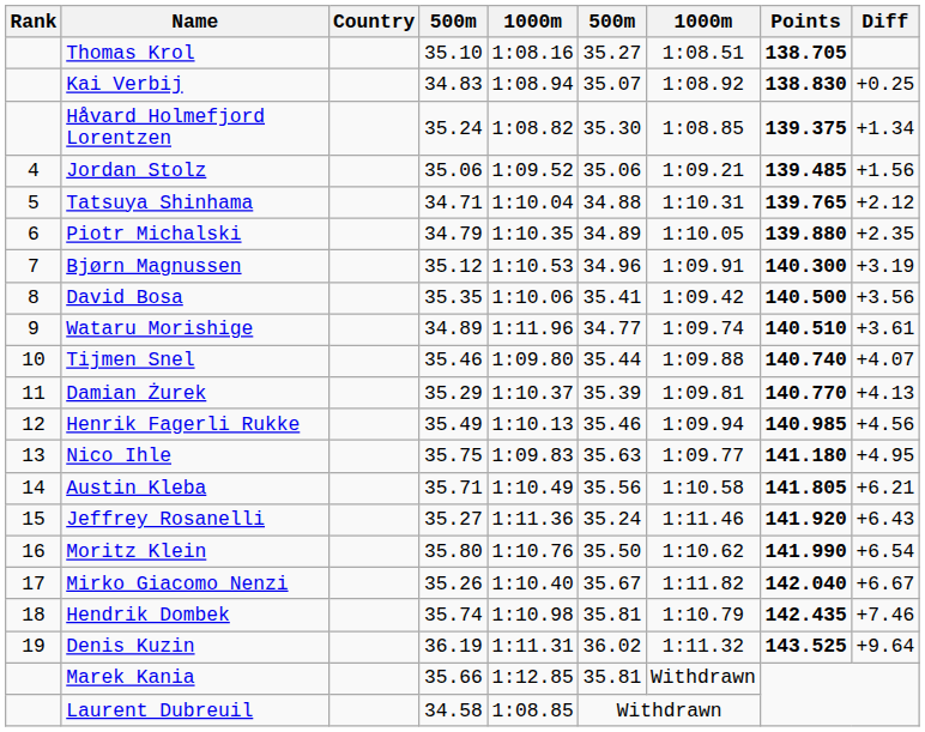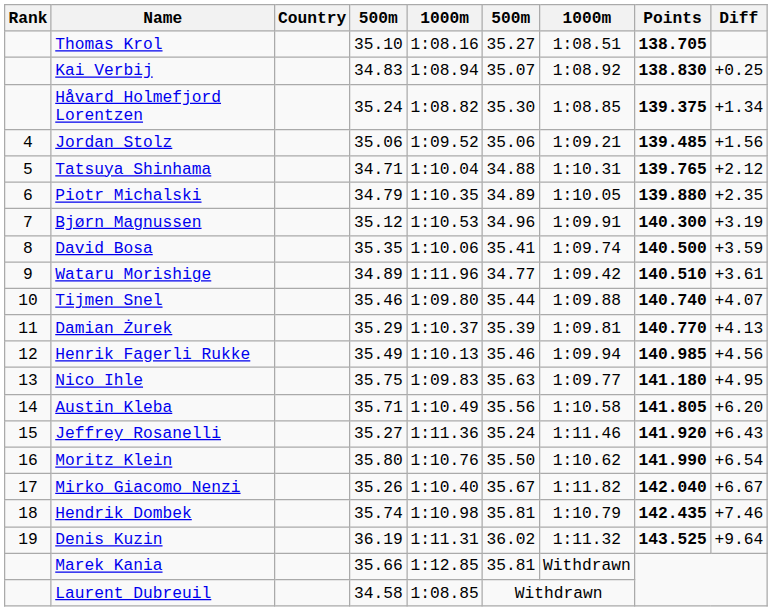 <table class="wikitable sortable" style="text-align:center">
 <tr>
 <th>Rank</th>
 <th>Name</th>
 <th>Country</th>
 <th>500m</th>
 <th>1000m</th>
 <th>500m</th>
 <th>1000m</th>
 <th>Points</th>
 <th>Diff</th>
 </tr>
 <tr>
 <td></td>
 <td align=left><a href='#'>Thomas Krol</a></td>
 <td align=left></td>
 <td>35.10</td>
 <td>1:08.16</td>
 <td>35.27</td>
 <td>1:08.51</td>
 <td><strong>138.705</strong></td>
 <td></td>
 </tr>
 <tr>
 <td></td>
 <td align=left><a href='#'>Kai Verbij</a></td>
 <td align=left></td>
 <td>34.83</td>
 <td>1:08.94</td>
 <td>35.07</td>
 <td>1:08.92</td>
 <td><strong>138.830</strong></td>
 <td>+0.25</td>
 </tr>
 <tr>
 <td></td>
 <td align=left><a href='#'>Håvard Holmefjord Lorentzen</a></td>
 <td align=left></td>
 <td>35.24</td>
 <td>1:08.82</td>
 <td>35.30</td>
 <td>1:08.85</td>
 <td><strong>139.375</strong></td>
 <td>+1.34</td>
 </tr>
 <tr>
 <td>4</td>
 <td align=left><a href='#'>Jordan Stolz</a></td>
 <td align=left></td>
 <td>35.06</td>
 <td>1:09.52</td>
 <td>35.06</td>
 <td>1:09.21</td>
 <td><strong>139.485</strong></td>
 <td>+1.56</td>
 </tr>
 <tr>
 <td>5</td>
 <td align=left><a href='#'>Tatsuya Shinhama</a></td>
 <td align=left></td>
 <td>34.71</td>
 <td>1:10.04</td>
 <td>34.88</td>
 <td>1:10.31</td>
 <td><strong>139.765</strong></td>
 <td>+2.12</td>
 </tr>
 <tr>
 <td>6</td>
 <td align=left><a href='#'>Piotr Michalski</a></td>
 <td align=left></td>
 <td>34.79</td>
 <td>1:10.35</td>
 <td>34.89</td>
 <td>1:10.05</td>
 <td><strong>139.880</strong></td>
 <td>+2.35</td>
 </tr>
 <tr>
 <td>7</td>
 <td align=left><a href='#'>Bjørn Magnussen</a></td>
 <td align=left></td>
 <td>35.12</td>
 <td>1:10.53</td>
 <td>34.96</td>
 <td>1:09.91</td>
 <td><strong>140.300</strong></td>
 <td>+3.19</td>
 </tr>
 <tr>
 <td>8</td>
 <td align=left><a href='#'>David Bosa</a></td>
 <td align=left></td>
 <td>35.35</td>
 <td>1:10.06</td>
 <td>35.41</td>
-<td>1:09.42</td>
+<td>1:09.74</td>
 <td><strong>140.500</strong></td>
-<td>+3.56</td>
+<td>+3.59</td>
 </tr>
 <tr>
 <td>9</td>
 <td align=left><a href='#'>Wataru Morishige</a></td>
 <td align=left></td>
 <td>34.89</td>
 <td>1:11.96</td>
 <td>34.77</td>
-<td>1:09.74</td>
+<td>1:09.42</td>
 <td><strong>140.510</strong></td>
 <td>+3.61</td>
 </tr>
 <tr>
 <td>10</td>
 <td align=left><a href='#'>Tijmen Snel</a></td>
 <td align=left></td>
 <td>35.46</td>
 <td>1:09.80</td>
 <td>35.44</td>
 <td>1:09.88</td>
 <td><strong>140.740</strong></td>
 <td>+4.07</td>
 </tr>
 <tr>
 <td>11</td>
 <td align=left><a href='#'>Damian Żurek</a></td>
 <td align=left></td>
 <td>35.29</td>
 <td>1:10.37</td>
 <td>35.39</td>
 <td>1:09.81</td>
 <td><strong>140.770</strong></td>
 <td>+4.13</td>
 </tr>
 <tr>
 <td>12</td>
 <td align=left><a href='#'>Henrik Fagerli Rukke</a></td>
 <td align=left></td>
 <td>35.49</td>
 <td>1:10.13</td>
 <td>35.46</td>
 <td>1:09.94</td>
 <td><strong>140.985</strong></td>
 <td>+4.56</td>
 </tr>
 <tr>
 <td>13</td>
 <td align=left><a href='#'>Nico Ihle</a></td>
 <td align=left></td>
 <td>35.75</td>
 <td>1:09.83</td>
 <td>35.63</td>
 <td>1:09.77</td>
 <td><strong>141.180</strong></td>
 <td>+4.95</td>
 </tr>
 <tr>
 <td>14</td>
 <td align=left><a href='#'>Austin Kleba</a></td>
 <td align=left></td>
 <td>35.71</td>
 <td>1:10.49</td>
 <td>35.56</td>
 <td>1:10.58</td>
 <td><strong>141.805</strong></td>
-<td>+6.21</td>
+<td>+6.20</td>
 </tr>
 <tr>
 <td>15</td>
 <td align=left><a href='#'>Jeffrey Rosanelli</a></td>
 <td align=left></td>
 <td>35.27</td>
 <td>1:11.36</td>
 <td>35.24</td>
 <td>1:11.46</td>
 <td><strong>141.920</strong></td>
 <td>+6.43</td>
 </tr>
 <tr>
 <td>16</td>
 <td align=left><a href='#'>Moritz Klein</a></td>
 <td align=left></td>
 <td>35.80</td>
 <td>1:10.76</td>
 <td>35.50</td>
 <td>1:10.62</td>
 <td><strong>141.990</strong></td>
 <td>+6.54</td>
 </tr>
 <tr>
 <td>17</td>
 <td align=left><a href='#'>Mirko Giacomo Nenzi</a></td>
 <td align=left></td>
 <td>35.26</td>
 <td>1:10.40</td>
 <td>35.67</td>
 <td>1:11.82</td>
 <td><strong>142.040</strong></td>
 <td>+6.67</td>
 </tr>
 <tr>
 <td>18</td>
 <td align=left><a href='#'>Hendrik Dombek</a></td>
 <td align=left></td>
 <td>35.74</td>
 <td>1:10.98</td>
 <td>35.81</td>
 <td>1:10.79</td>
 <td><strong>142.435</strong></td>
 <td>+7.46</td>
 </tr>
 <tr>
 <td>19</td>
 <td align=left><a href='#'>Denis Kuzin</a></td>
 <td align=left></td>
 <td>36.19</td>
 <td>1:11.31</td>
 <td>36.02</td>
 <td>1:11.32</td>
 <td><strong>143.525</strong></td>
 <td>+9.64</td>
 </tr>
 <tr>
 <td></td>
 <td align=left><a href='#'>Marek Kania</a></td>
 <td align=left></td>
 <td>35.66</td>
 <td>1:12.85</td>
 <td>35.81</td>
 <td>Withdrawn</td>
 <td colspan="2" rowspan="2"></td>
 </tr>
 <tr>
 <td></td>
 <td align=left><a href='#'>Laurent Dubreuil</a></td>
 <td align=left></td>
 <td>34.58</td>
 <td>1:08.85</td>
 <td colspan="2">Withdrawn</td>
 </tr>
 </table>
